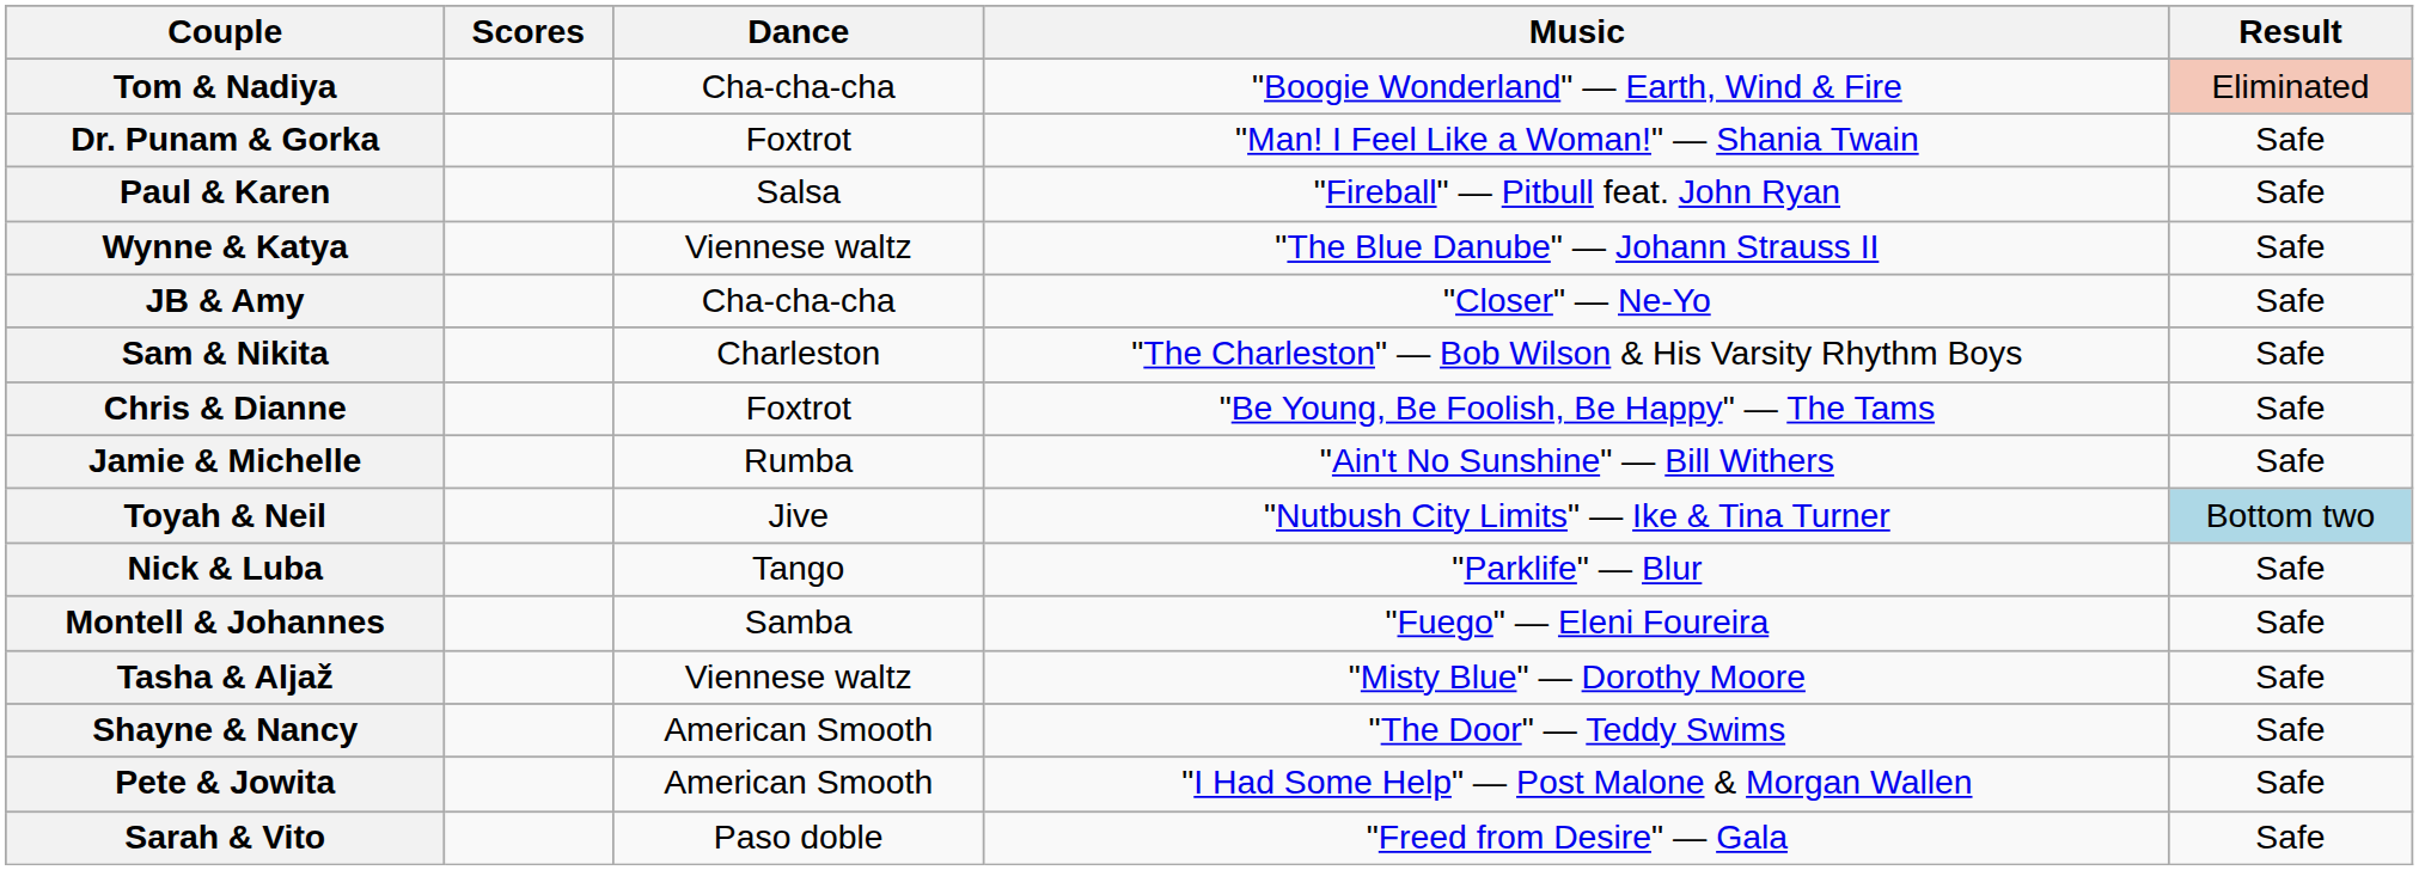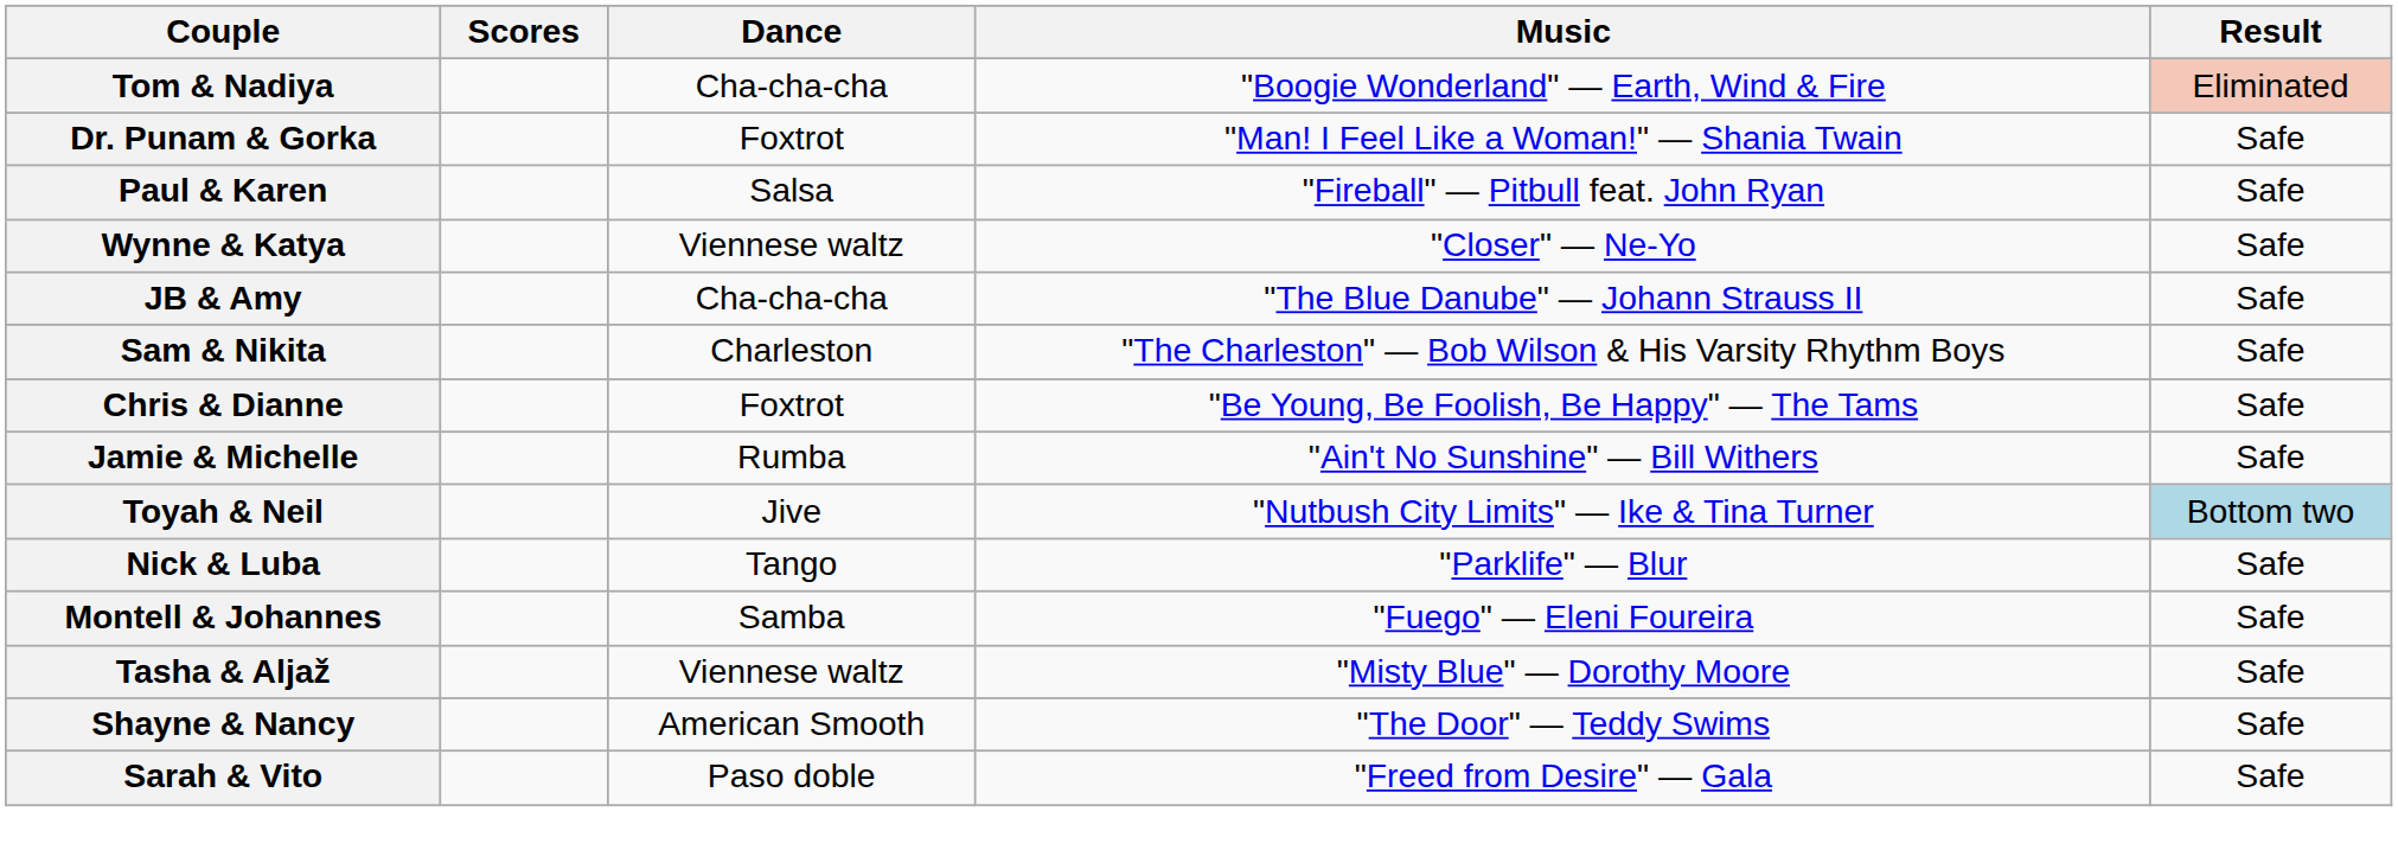 <table class="wikitable sortable" style="text-align:center; width: 90%">
 <tr>
 <th scope="col">Couple</th>
 <th scope="col">Scores</th>
 <th scope="col" class="unsortable">Dance</th>
 <th scope="col" class="unsortable">Music</th>
 <th scope="col" class="unsortable">Result</th>
 </tr>
 <tr>
 <th scope="row">Tom & Nadiya</th>
 <td></td>
 <td>Cha-cha-cha</td>
 <td>"<a href='#'>Boogie Wonderland</a>" — <a href='#'>Earth, Wind & Fire</a></td>
 <td bgcolor="f4c7b8">Eliminated</td>
 </tr>
 <tr>
 <th scope="row">Dr. Punam & Gorka</th>
 <td></td>
 <td>Foxtrot</td>
 <td>"<a href='#'>Man! I Feel Like a Woman!</a>" — <a href='#'>Shania Twain</a></td>
 <td>Safe</td>
 </tr>
 <tr>
 <th scope="row">Paul & Karen</th>
 <td></td>
 <td>Salsa</td>
 <td>"<a href='#'>Fireball</a>" — <a href='#'>Pitbull</a> feat. <a href='#'>John Ryan</a></td>
 <td>Safe</td>
 </tr>
 <tr>
 <th scope="row">Wynne & Katya</th>
 <td></td>
 <td>Viennese waltz</td>
-<td>"<a href='#'>The Blue Danube</a>" — <a href='#'>Johann Strauss II</a></td>
+<td>"<a href='#'>Closer</a>" — <a href='#'>Ne-Yo</a></td>
 <td>Safe</td>
 </tr>
 <tr>
 <th scope="row">JB & Amy</th>
 <td></td>
 <td>Cha-cha-cha</td>
-<td>"<a href='#'>Closer</a>" — <a href='#'>Ne-Yo</a></td>
+<td>"<a href='#'>The Blue Danube</a>" — <a href='#'>Johann Strauss II</a></td>
 <td>Safe</td>
 </tr>
 <tr>
 <th scope="row">Sam & Nikita</th>
 <td></td>
 <td>Charleston</td>
 <td>"<a href='#'>The Charleston</a>" — <a href='#'>Bob Wilson</a> & His Varsity Rhythm Boys</td>
 <td>Safe</td>
 </tr>
 <tr>
 <th scope="row">Chris & Dianne</th>
 <td></td>
 <td>Foxtrot</td>
 <td>"<a href='#'>Be Young, Be Foolish, Be Happy</a>" — <a href='#'>The Tams</a></td>
 <td>Safe</td>
 </tr>
 <tr>
 <th scope="row">Jamie & Michelle</th>
 <td></td>
 <td>Rumba</td>
 <td>"<a href='#'>Ain't No Sunshine</a>" — <a href='#'>Bill Withers</a></td>
 <td>Safe</td>
 </tr>
 <tr>
 <th scope="row">Toyah & Neil</th>
 <td></td>
 <td>Jive</td>
 <td>"<a href='#'>Nutbush City Limits</a>" — <a href='#'>Ike & Tina Turner</a></td>
 <td bgcolor="lightblue">Bottom two</td>
 </tr>
 <tr>
 <th scope="row">Nick & Luba</th>
 <td></td>
 <td>Tango</td>
 <td>"<a href='#'>Parklife</a>" — <a href='#'>Blur</a></td>
 <td>Safe</td>
 </tr>
 <tr>
 <th scope="row">Montell & Johannes</th>
 <td></td>
 <td>Samba</td>
 <td>"<a href='#'>Fuego</a>" — <a href='#'>Eleni Foureira</a></td>
 <td>Safe</td>
 </tr>
 <tr>
 <th scope="row">Tasha & Aljaž</th>
 <td></td>
 <td>Viennese waltz</td>
 <td>"<a href='#'>Misty Blue</a>" — <a href='#'>Dorothy Moore</a></td>
 <td>Safe</td>
 </tr>
 <tr>
 <th scope="row">Shayne & Nancy</th>
 <td></td>
 <td>American Smooth</td>
 <td>"<a href='#'>The Door</a>" — <a href='#'>Teddy Swims</a></td>
 <td>Safe</td>
 </tr>
 <tr>
-<th scope="row">Pete & Jowita</th>
-<td></td>
-<td>American Smooth</td>
-<td>"<a href='#'>I Had Some Help</a>" — <a href='#'>Post Malone</a> & <a href='#'>Morgan Wallen</a></td>
-<td>Safe</td>
-</tr>
-<tr>
 <th scope="row">Sarah & Vito</th>
 <td></td>
 <td>Paso doble</td>
 <td>"<a href='#'>Freed from Desire</a>" — <a href='#'>Gala</a></td>
 <td>Safe</td>
 </tr>
 </table>
